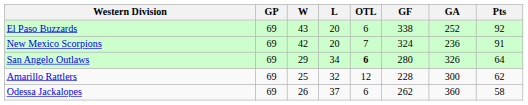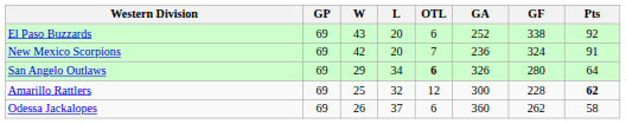 <table class="wikitable">
 <tr>
 <th width="40%" bgcolor="#e0e0e0">Western Division</th>
 <th width="5%" bgcolor="#e0e0e0">GP</th>
 <th width="5%" bgcolor="#e0e0e0">W</th>
 <th width="5%" bgcolor="#e0e0e0">L</th>
 <th width="5%" bgcolor="#e0e0e0">OTL</th>
+<th width="7.5%" bgcolor="#e0e0e0">GA</th>
 <th width="7.5%" bgcolor="#e0e0e0">GF</th>
-<th width="7.5%" bgcolor="#e0e0e0">GA</th>
 <th width="7.5%" bgcolor="#e0e0e0">Pts</th>
 </tr>
 <tr align="center" bgcolor="#CCFFCC">
 <td align="left"><a href='#'>El Paso Buzzards</a></td>
 <td>69</td>
 <td>43</td>
 <td>20</td>
 <td>6</td>
+<td>252</td>
 <td>338</td>
-<td>252</td>
 <td>92</td>
 </tr>
 <tr align="center" bgcolor="#CCFFCC">
 <td align="left"><a href='#'>New Mexico Scorpions</a></td>
 <td>69</td>
 <td>42</td>
 <td>20</td>
 <td>7</td>
+<td>236</td>
 <td>324</td>
-<td>236</td>
 <td>91</td>
 </tr>
 <tr align="center" bgcolor="#CCFFCC">
 <td align="left"><a href='#'>San Angelo Outlaws</a></td>
 <td>69</td>
 <td>29</td>
 <td>34</td>
 <td><strong>6</strong></td>
+<td>326</td>
 <td>280</td>
-<td>326</td>
 <td>64</td>
 </tr>
 <tr align="center">
 <td align="left"><a href='#'>Amarillo Rattlers</a></td>
 <td>69</td>
 <td>25</td>
 <td>32</td>
 <td>12</td>
+<td>300</td>
 <td>228</td>
-<td>300</td>
-<td>62</td>
+<td><strong>62</strong></td>
 </tr>
 <tr align="center">
 <td align="left"><a href='#'>Odessa Jackalopes</a></td>
 <td>69</td>
 <td>26</td>
 <td>37</td>
 <td>6</td>
+<td>360</td>
 <td>262</td>
-<td>360</td>
 <td>58</td>
 </tr>
 </table>
